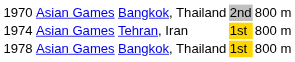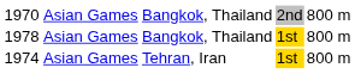 <table>
 <tr>
 <td>1970</td>
 <td><a href='#'>Asian Games</a></td>
 <td><a href='#'>Bangkok</a>, Thailand</td>
 <td bgcolor="silver">2nd</td>
 <td>800 m</td>
 </tr>
 <tr>
+<td>1978</td>
+<td><a href='#'>Asian Games</a></td>
+<td><a href='#'>Bangkok</a>, Thailand</td>
+<td bgcolor="gold">1st</td>
+<td>800 m</td>
+</tr>
+<tr>
 <td>1974</td>
 <td><a href='#'>Asian Games</a></td>
 <td><a href='#'>Tehran</a>, Iran</td>
 <td bgcolor="gold">1st</td>
 <td>800 m</td>
 </tr>
-<tr>
-<td>1978</td>
-<td><a href='#'>Asian Games</a></td>
-<td><a href='#'>Bangkok</a>, Thailand</td>
-<td bgcolor="gold">1st</td>
-<td>800 m</td>
-</tr>
 </table>
